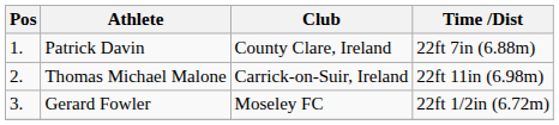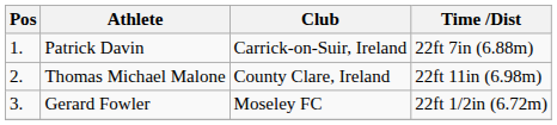 <table class="wikitable">
 <tr>
 <th>Pos</th>
 <th>Athlete</th>
 <th>Club</th>
 <th>Time /Dist</th>
 </tr>
 <tr>
 <td>1.</td>
 <td>Patrick Davin</td>
-<td>County Clare, Ireland</td>
+<td>Carrick-on-Suir, Ireland</td>
 <td>22ft 7in (6.88m)</td>
 </tr>
 <tr>
 <td>2.</td>
 <td>Thomas Michael Malone</td>
-<td>Carrick-on-Suir, Ireland</td>
+<td>County Clare, Ireland</td>
 <td>22ft 11in (6.98m)</td>
 </tr>
 <tr>
 <td>3.</td>
 <td>Gerard Fowler</td>
 <td>Moseley FC</td>
 <td>22ft 1/2in (6.72m)</td>
 </tr>
 <tr>
 </tr>
 </table>
